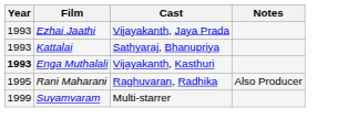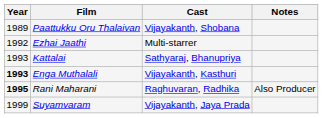 <table class="wikitable sortable" style="background:#f5f5f5;">
 <tr style="background:#B0C4DE;">
 <th>Year</th>
 <th>Film</th>
 <th>Cast</th>
 <th class=unsortable>Notes</th>
 </tr>
 <tr>
-<td>1993</td>
+<td>1989</td>
+<td><em><a href='#'>Paattukku Oru Thalaivan</a></em></td>
+<td><a href='#'>Vijayakanth</a>, <a href='#'>Shobana</a></td>
+<td></td>
+</tr>
+<tr>
+<td>1992</td>
 <td><em><a href='#'>Ezhai Jaathi</a></em></td>
-<td><a href='#'>Vijayakanth</a>, <a href='#'>Jaya Prada</a></td>
+<td>Multi-starrer</td>
 <td></td>
 </tr>
 <tr>
 <td>1993</td>
 <td><em><a href='#'>Kattalai</a></em></td>
 <td><a href='#'>Sathyaraj</a>, <a href='#'>Bhanupriya</a></td>
 <td></td>
 </tr>
 <tr>
 <td><strong>1993</strong></td>
 <td><em><a href='#'>Enga Muthalali</a></em></td>
 <td><a href='#'>Vijayakanth</a>, <a href='#'>Kasthuri</a></td>
 <td></td>
 </tr>
 <tr>
-<td>1995</td>
+<td><strong>1995</strong></td>
 <td><em>Rani Maharani</em></td>
 <td><a href='#'>Raghuvaran</a>, <a href='#'>Radhika</a></td>
 <td>Also Producer</td>
 </tr>
 <tr>
 <td>1999</td>
 <td><em><a href='#'>Suyamvaram</a></em></td>
-<td>Multi-starrer</td>
+<td><a href='#'>Vijayakanth</a>, <a href='#'>Jaya Prada</a></td>
 <td></td>
 </tr>
 </table>
